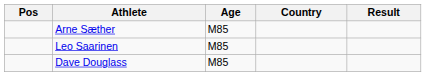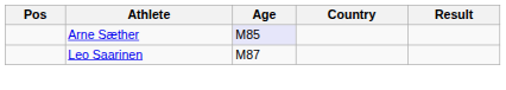 <table class="wikitable"  style="text-align:center; width:50%;">
 <tr>
 <th>Pos</th>
 <th>Athlete</th>
 <th>Age</th>
 <th>Country</th>
 <th>Result</th>
 </tr>
 <tr>
 <td align=center></td>
 <td align=left><a href='#'>Arne Sæther</a></td>
-<td align=left>M85</td>
+<td align=left style="background: lavender;">M85</td>
 <td align=left></td>
 <td></td>
 </tr>
 <tr>
 <td align=center></td>
 <td align=left><a href='#'>Leo Saarinen</a></td>
-<td align=left>M85</td>
-<td align=left></td>
-<td></td>
-</tr>
-<tr>
-<td align=center></td>
-<td align=left><a href='#'>Dave Douglass</a></td>
-<td align=left>M85</td>
+<td align=left>M87</td>
 <td align=left></td>
 <td></td>
 </tr>
 </table>
